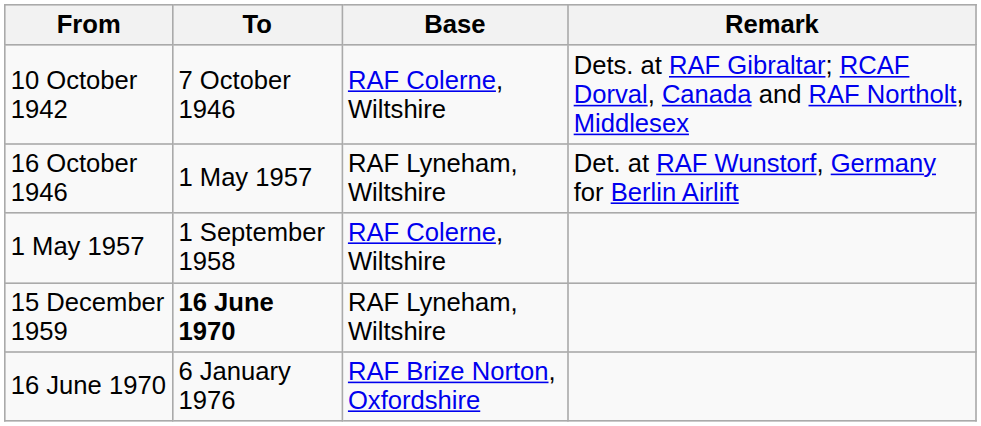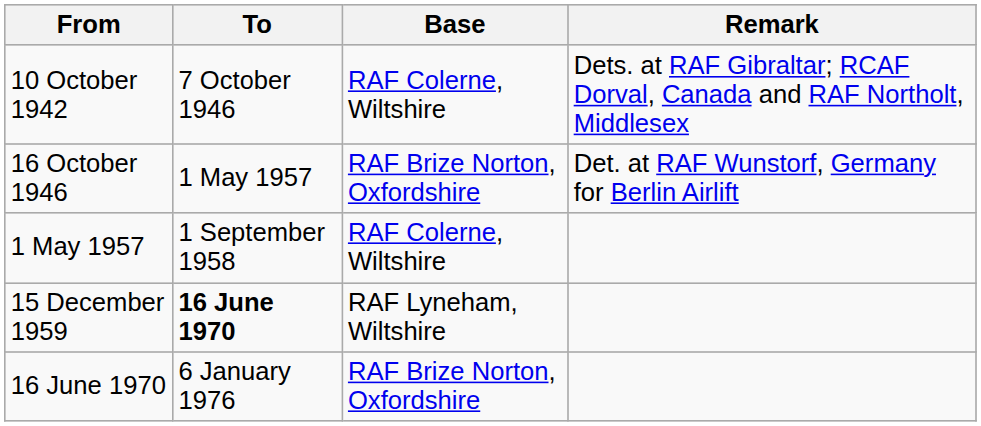 <table class="wikitable">
 <tr>
 <th>From</th>
 <th>To</th>
 <th>Base</th>
 <th>Remark</th>
 </tr>
 <tr>
 <td>10 October 1942</td>
 <td>7 October 1946</td>
 <td><a href='#'>RAF Colerne</a>, Wiltshire</td>
 <td>Dets. at <a href='#'>RAF Gibraltar</a>; <a href='#'>RCAF Dorval</a>, <a href='#'>Canada</a> and <a href='#'>RAF Northolt</a>, <a href='#'>Middlesex</a></td>
 </tr>
 <tr>
 <td>16 October 1946</td>
 <td>1 May 1957</td>
-<td>RAF Lyneham, Wiltshire</td>
+<td><a href='#'>RAF Brize Norton</a>, <a href='#'>Oxfordshire</a></td>
 <td>Det. at <a href='#'>RAF Wunstorf</a>, <a href='#'>Germany</a> for <a href='#'>Berlin Airlift</a></td>
 </tr>
 <tr>
 <td>1 May 1957</td>
 <td>1 September 1958</td>
 <td><a href='#'>RAF Colerne</a>, Wiltshire</td>
 <td></td>
 </tr>
 <tr>
 <td>15 December 1959</td>
 <td><strong>16 June 1970</strong></td>
 <td>RAF Lyneham, Wiltshire</td>
 <td></td>
 </tr>
 <tr>
 <td>16 June 1970</td>
 <td>6 January 1976</td>
 <td><a href='#'>RAF Brize Norton</a>, <a href='#'>Oxfordshire</a></td>
 <td></td>
 </tr>
 </table>
